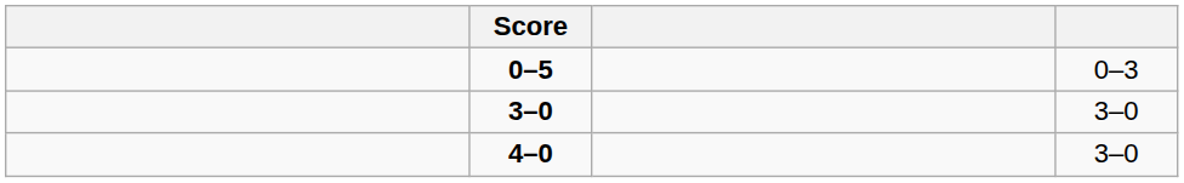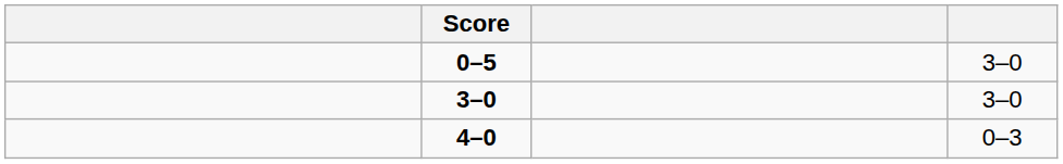 <table class="wikitable" style="text-align: center; ">
 <tr>
 <th align="right" width="270"></th>
 <th width="65">Score</th>
 <th align="left" width="270"></th>
 <th width="65"></th>
 </tr>
 <tr>
 <td align="left"></td>
 <td><strong>0–5</strong></td>
 <td align="left"><strong></strong></td>
-<td>0–3 <strong></strong></td>
+<td>3–0 <strong></strong></td>
 </tr>
 <tr>
 <td align="left"><strong></strong></td>
 <td><strong>3–0</strong></td>
 <td align="left"></td>
 <td>3–0 <strong></strong></td>
 </tr>
 <tr>
 <td align="left"><strong></strong></td>
 <td><strong>4–0</strong></td>
 <td align="left"></td>
-<td>3–0 <strong></strong></td>
+<td>0–3 <strong></strong></td>
 </tr>
 </table>
